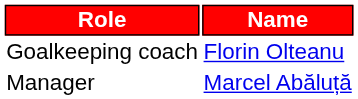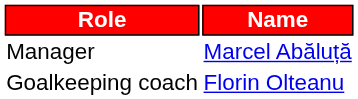 <table class="toccolours">
 <tr>
 <th style="background:#FF0000;color:#FFFFFF;border:1px solid #000000;">Role</th>
 <th style="background:#FF0000;color:#FFFFFF;border:1px solid #000000;">Name</th>
 </tr>
 <tr>
+<td>Manager</td>
+<td> <a href='#'>Marcel Abăluță</a></td>
+</tr>
+<tr>
 <td>Goalkeeping coach</td>
 <td> <a href='#'>Florin Olteanu</a></td>
 </tr>
-<tr>
-<td>Manager</td>
-<td> <a href='#'>Marcel Abăluță</a></td>
-</tr>
 </table>
